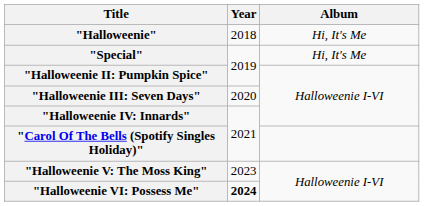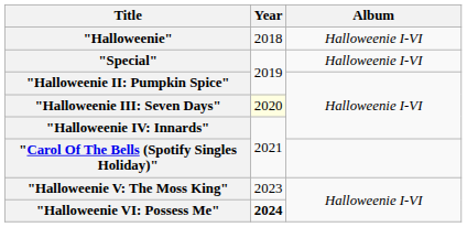 <table class="wikitable plainrowheaders" style="text-align:center;">
 <tr>
 <th scope="col" style="width:17em;">Title</th>
 <th scope="col" style="width:1em;">Year</th>
 <th scope="col" style="width:12em;">Album</th>
 </tr>
 <tr>
 <th scope="row">"Halloweenie"</th>
 <td>2018</td>
-<td><em>Hi, It's Me</em></td>
+<td><em>Halloweenie I-VI</em></td>
 </tr>
 <tr>
 <th scope="row">"Special"</th>
 <td rowspan="2">2019</td>
-<td><em>Hi, It's Me</em></td>
+<td><em>Halloweenie I-VI</em></td>
 </tr>
 <tr>
 <th scope="row">"Halloweenie II: Pumpkin Spice"</th>
 <td rowspan="3"><em>Halloweenie I-VI</em></td>
 </tr>
 <tr>
 <th scope="row">"Halloweenie III: Seven Days"</th>
-<td>2020</td>
+<td style="background: lightyellow;">2020</td>
 </tr>
 <tr>
 <th scope="row">"Halloweenie IV: Innards"</th>
 <td rowspan="2">2021</td>
 </tr>
 <tr>
 <th scope="row">"<a href='#'>Carol Of The Bells</a> (Spotify Singles Holiday)"</th>
 <td></td>
 </tr>
 <tr>
 <th scope="row">"Halloweenie V: The Moss King"</th>
 <td>2023</td>
 <td rowspan="2"><em>Halloweenie I-VI</em></td>
 </tr>
 <tr>
 <th scope="row">"Halloweenie VI: Possess Me"</th>
 <td><strong>2024</strong></td>
 </tr>
 </table>
